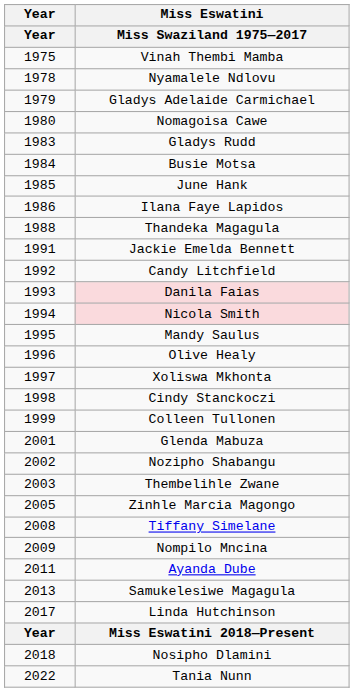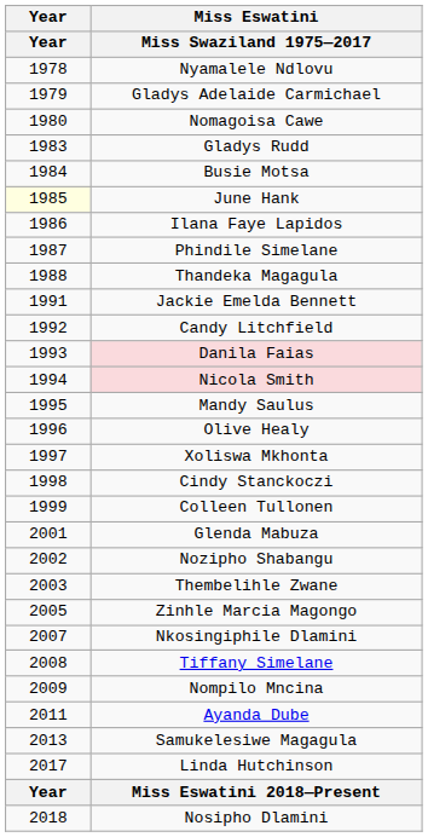 <table class="wikitable sortable" style="font-size: 95%; text-align:center">
 <tr>
 <th width="60">Year</th>
 <th width="250">Miss Eswatini</th>
 </tr>
 <tr>
 <th width="60">Year</th>
 <th width="250">Miss Swaziland 1975—2017</th>
-</tr>
-<tr>
-<td>1975</td>
-<td>Vinah Thembi Mamba</td>
 </tr>
 <tr>
 <td>1978</td>
 <td>Nyamalele Ndlovu</td>
 </tr>
 <tr>
 <td>1979</td>
 <td>Gladys Adelaide Carmichael</td>
 </tr>
 <tr>
 <td>1980</td>
 <td>Nomagoisa Cawe</td>
 </tr>
 <tr>
 <td>1983</td>
 <td>Gladys Rudd</td>
 </tr>
 <tr>
 <td>1984</td>
 <td>Busie Motsa</td>
 </tr>
 <tr>
-<td>1985</td>
+<td style="background: lightyellow;">1985</td>
 <td>June Hank</td>
 </tr>
 <tr>
 <td>1986</td>
 <td>Ilana Faye Lapidos</td>
+</tr>
+<tr>
+<td>1987</td>
+<td>Phindile Simelane</td>
 </tr>
 <tr>
 <td>1988</td>
 <td>Thandeka Magagula</td>
 </tr>
 <tr>
 <td>1991</td>
 <td>Jackie Emelda Bennett</td>
 </tr>
 <tr>
 <td>1992</td>
 <td>Candy Litchfield</td>
 </tr>
 <tr>
 <td>1993</td>
 <td style="background:#FADADD;">Danila Faias</td>
 </tr>
 <tr>
 <td>1994</td>
 <td style="background:#FADADD;">Nicola Smith</td>
 </tr>
 <tr>
 <td>1995</td>
 <td>Mandy Saulus</td>
 </tr>
 <tr>
 <td>1996</td>
 <td>Olive Healy</td>
 </tr>
 <tr>
 <td>1997</td>
 <td>Xoliswa Mkhonta</td>
 </tr>
 <tr>
 <td>1998</td>
 <td>Cindy Stanckoczi</td>
 </tr>
 <tr>
 <td>1999</td>
 <td>Colleen Tullonen</td>
 </tr>
 <tr>
 <td>2001</td>
 <td>Glenda Mabuza</td>
 </tr>
 <tr>
 <td>2002</td>
 <td>Nozipho Shabangu</td>
 </tr>
 <tr>
 <td>2003</td>
 <td>Thembelihle Zwane</td>
 </tr>
 <tr>
 <td>2005</td>
 <td>Zinhle Marcia Magongo</td>
 </tr>
 <tr>
+<td>2007</td>
+<td>Nkosingiphile Dlamini</td>
+</tr>
+<tr>
 <td>2008</td>
 <td><a href='#'>Tiffany Simelane</a></td>
 </tr>
 <tr>
 <td>2009</td>
 <td>Nompilo Mncina</td>
 </tr>
 <tr>
 <td>2011</td>
 <td><a href='#'>Ayanda Dube</a></td>
 </tr>
 <tr>
 <td>2013</td>
 <td>Samukelesiwe Magagula</td>
 </tr>
 <tr>
 <td>2017</td>
 <td>Linda Hutchinson</td>
 </tr>
 <tr>
 <th width="60">Year</th>
 <th width="250">Miss Eswatini 2018—Present</th>
 </tr>
 <tr>
 <td>2018</td>
 <td>Nosipho Dlamini</td>
 </tr>
-<tr>
-<td>2022</td>
-<td>Tania Nunn</td>
-</tr>
 </table>
